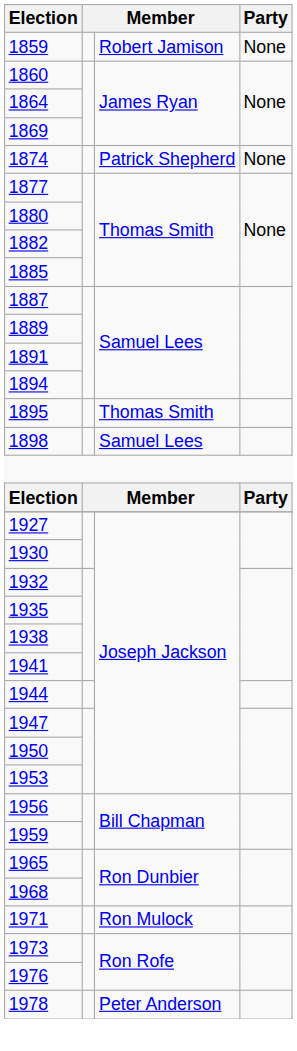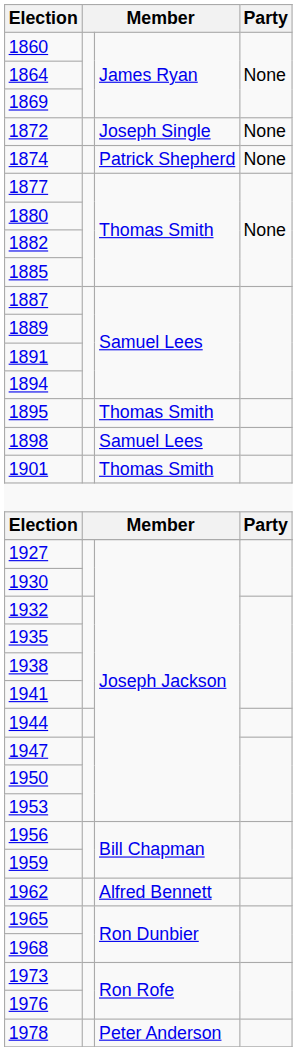 <table class="wikitable" style='border-style: none none none none;'>
 <tr>
 <th>Election</th>
 <th colspan="2">Member</th>
 <th>Party</th>
-</tr>
-<tr style="background: #f9f9f9">
-<td><a href='#'>1859</a></td>
-<td> </td>
-<td><a href='#'>Robert Jamison</a></td>
-<td>None</td>
 </tr>
 <tr style="background: #f9f9f9">
 <td><a href='#'>1860</a></td>
 <td rowspan="3" > </td>
 <td rowspan="3"><a href='#'>James Ryan</a></td>
 <td rowspan="3">None</td>
 </tr>
 <tr style="background: #f9f9f9">
 <td><a href='#'>1864</a></td>
 </tr>
 <tr style="background: #f9f9f9">
 <td><a href='#'>1869</a></td>
+</tr>
+<tr style="background: #f9f9f9">
+<td><a href='#'>1872</a></td>
+<td> </td>
+<td><a href='#'>Joseph Single</a></td>
+<td>None</td>
 </tr>
 <tr style="background: #f9f9f9">
 <td><a href='#'>1874</a></td>
 <td> </td>
 <td><a href='#'>Patrick Shepherd</a></td>
 <td>None</td>
 </tr>
 <tr style="background: #f9f9f9">
 <td><a href='#'>1877</a></td>
 <td rowspan="4" > </td>
 <td rowspan="4"><a href='#'>Thomas Smith</a></td>
 <td rowspan="4">None</td>
 </tr>
 <tr style="background: #f9f9f9">
 <td><a href='#'>1880</a></td>
 </tr>
 <tr style="background: #f9f9f9">
 <td><a href='#'>1882</a></td>
 </tr>
 <tr style="background: #f9f9f9">
 <td><a href='#'>1885</a></td>
 </tr>
 <tr style="background: #f9f9f9">
 <td><a href='#'>1887</a></td>
 <td rowspan="4" > </td>
 <td rowspan="4"><a href='#'>Samuel Lees</a></td>
 <td rowspan="4"></td>
 </tr>
 <tr style="background: #f9f9f9">
 <td><a href='#'>1889</a></td>
 </tr>
 <tr style="background: #f9f9f9">
 <td><a href='#'>1891</a></td>
 </tr>
 <tr style="background: #f9f9f9">
 <td><a href='#'>1894</a></td>
 </tr>
 <tr style="background: #f9f9f9">
 <td><a href='#'>1895</a></td>
 <td> </td>
 <td><a href='#'>Thomas Smith</a></td>
 <td></td>
 </tr>
 <tr style="background: #f9f9f9">
 <td><a href='#'>1898</a></td>
 <td> </td>
 <td><a href='#'>Samuel Lees</a></td>
+<td></td>
+</tr>
+<tr style="background: #f9f9f9">
+<td><a href='#'>1901</a></td>
+<td> </td>
+<td><a href='#'>Thomas Smith</a></td>
 <td></td>
 </tr>
 <tr>
 <td colspan="4" style='border-style: none none none none;'> </td>
 </tr>
 <tr>
 <th>Election</th>
 <th colspan="2">Member</th>
 <th>Party</th>
 </tr>
 <tr>
 </tr>
 <tr style="background: #f9f9f9">
 <td><a href='#'>1927</a></td>
 <td rowspan="2" > </td>
 <td rowspan="10"><a href='#'>Joseph Jackson</a></td>
 <td rowspan="2"></td>
 </tr>
 <tr style="background: #f9f9f9">
 <td><a href='#'>1930</a></td>
 </tr>
 <tr style="background: #f9f9f9">
 <td><a href='#'>1932</a></td>
 <td rowspan="4" > </td>
 <td rowspan="4"></td>
 </tr>
 <tr style="background: #f9f9f9">
 <td><a href='#'>1935</a></td>
 </tr>
 <tr style="background: #f9f9f9">
 <td><a href='#'>1938</a></td>
 </tr>
 <tr style="background: #f9f9f9">
 <td><a href='#'>1941</a></td>
 </tr>
 <tr style="background: #f9f9f9">
 <td><a href='#'>1944</a></td>
 <td> </td>
 <td></td>
 </tr>
 <tr style="background: #f9f9f9">
 <td><a href='#'>1947</a></td>
 <td rowspan="3" > </td>
 <td rowspan="3"></td>
 </tr>
 <tr style="background: #f9f9f9">
 <td><a href='#'>1950</a></td>
 </tr>
 <tr style="background: #f9f9f9">
 <td><a href='#'>1953</a></td>
 </tr>
 <tr style="background: #f9f9f9">
 <td><a href='#'>1956</a></td>
 <td rowspan="2" > </td>
 <td rowspan="2"><a href='#'>Bill Chapman</a></td>
 <td rowspan="2"></td>
 </tr>
 <tr style="background: #f9f9f9">
 <td><a href='#'>1959</a></td>
 </tr>
 <tr style="background: #f9f9f9">
+<td><a href='#'>1962</a></td>
+<td> </td>
+<td><a href='#'>Alfred Bennett</a></td>
+<td></td>
+</tr>
+<tr style="background: #f9f9f9">
 <td><a href='#'>1965</a></td>
 <td rowspan="2" > </td>
 <td rowspan="2"><a href='#'>Ron Dunbier</a></td>
 <td rowspan="2"></td>
 </tr>
 <tr style="background: #f9f9f9">
 <td><a href='#'>1968</a></td>
-</tr>
-<tr style="background: #f9f9f9">
-<td><a href='#'>1971</a></td>
-<td> </td>
-<td><a href='#'>Ron Mulock</a></td>
-<td></td>
 </tr>
 <tr style="background: #f9f9f9">
 <td><a href='#'>1973</a></td>
 <td rowspan="2" > </td>
 <td rowspan="2"><a href='#'>Ron Rofe</a></td>
 <td rowspan="2"></td>
 </tr>
 <tr style="background: #f9f9f9">
 <td><a href='#'>1976</a></td>
 </tr>
 <tr style="background: #f9f9f9">
 <td><a href='#'>1978</a></td>
 <td> </td>
 <td><a href='#'>Peter Anderson</a></td>
 <td></td>
 </tr>
 </table>
